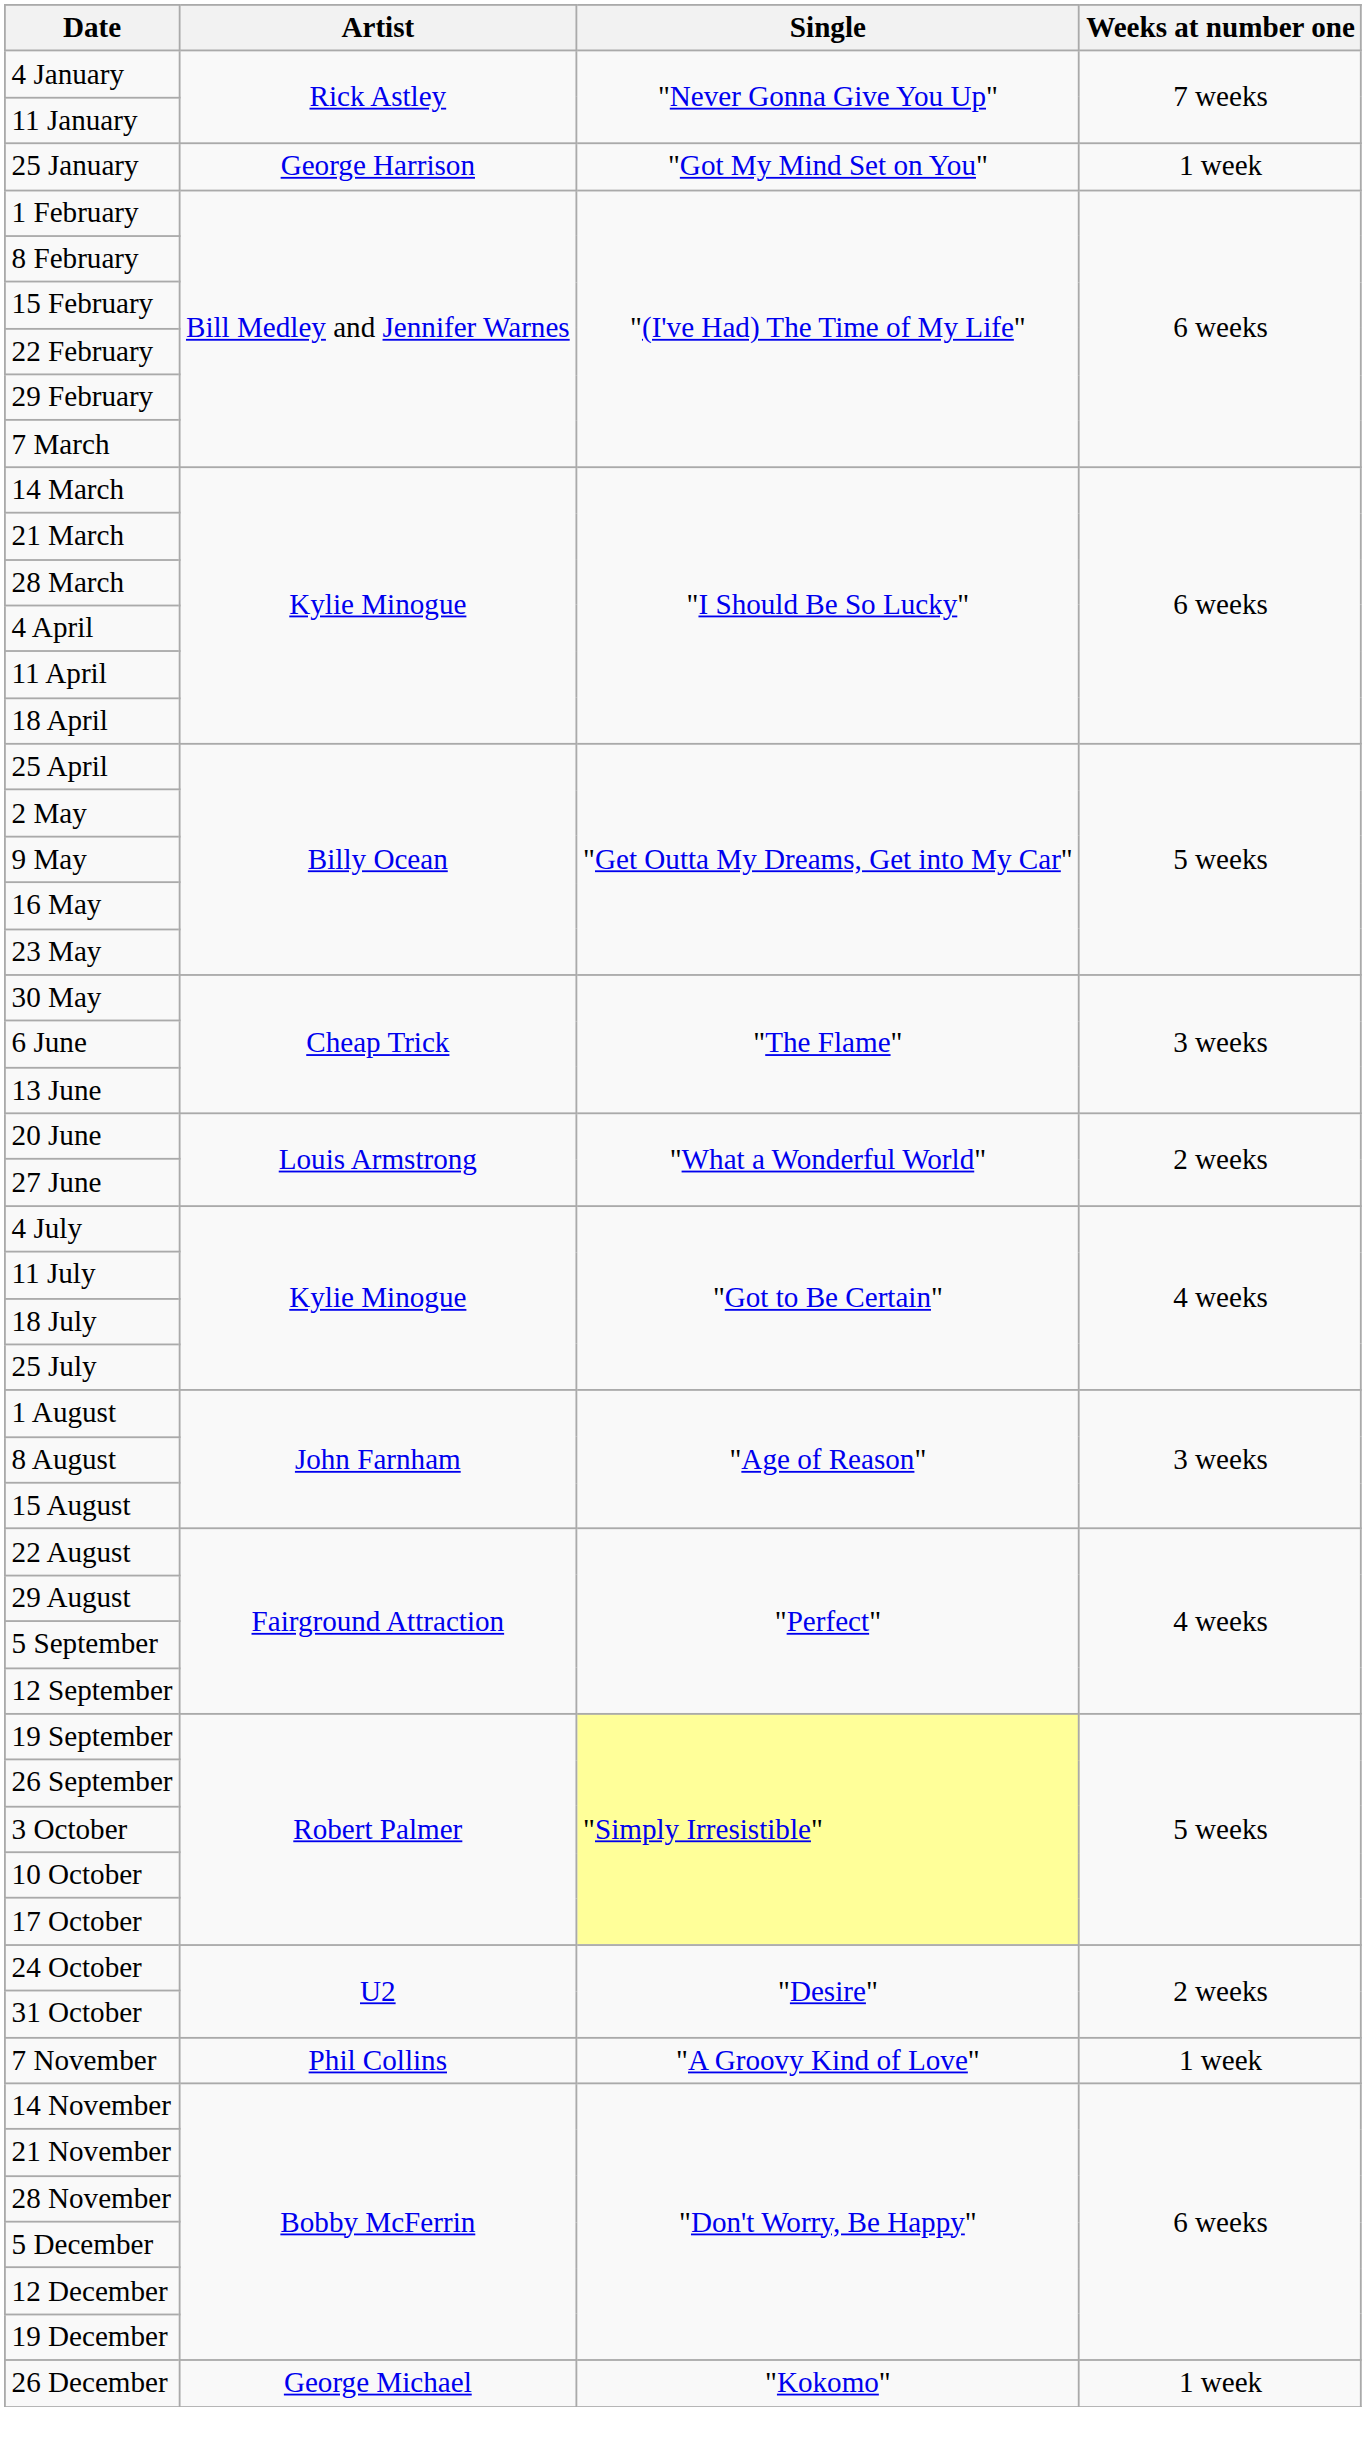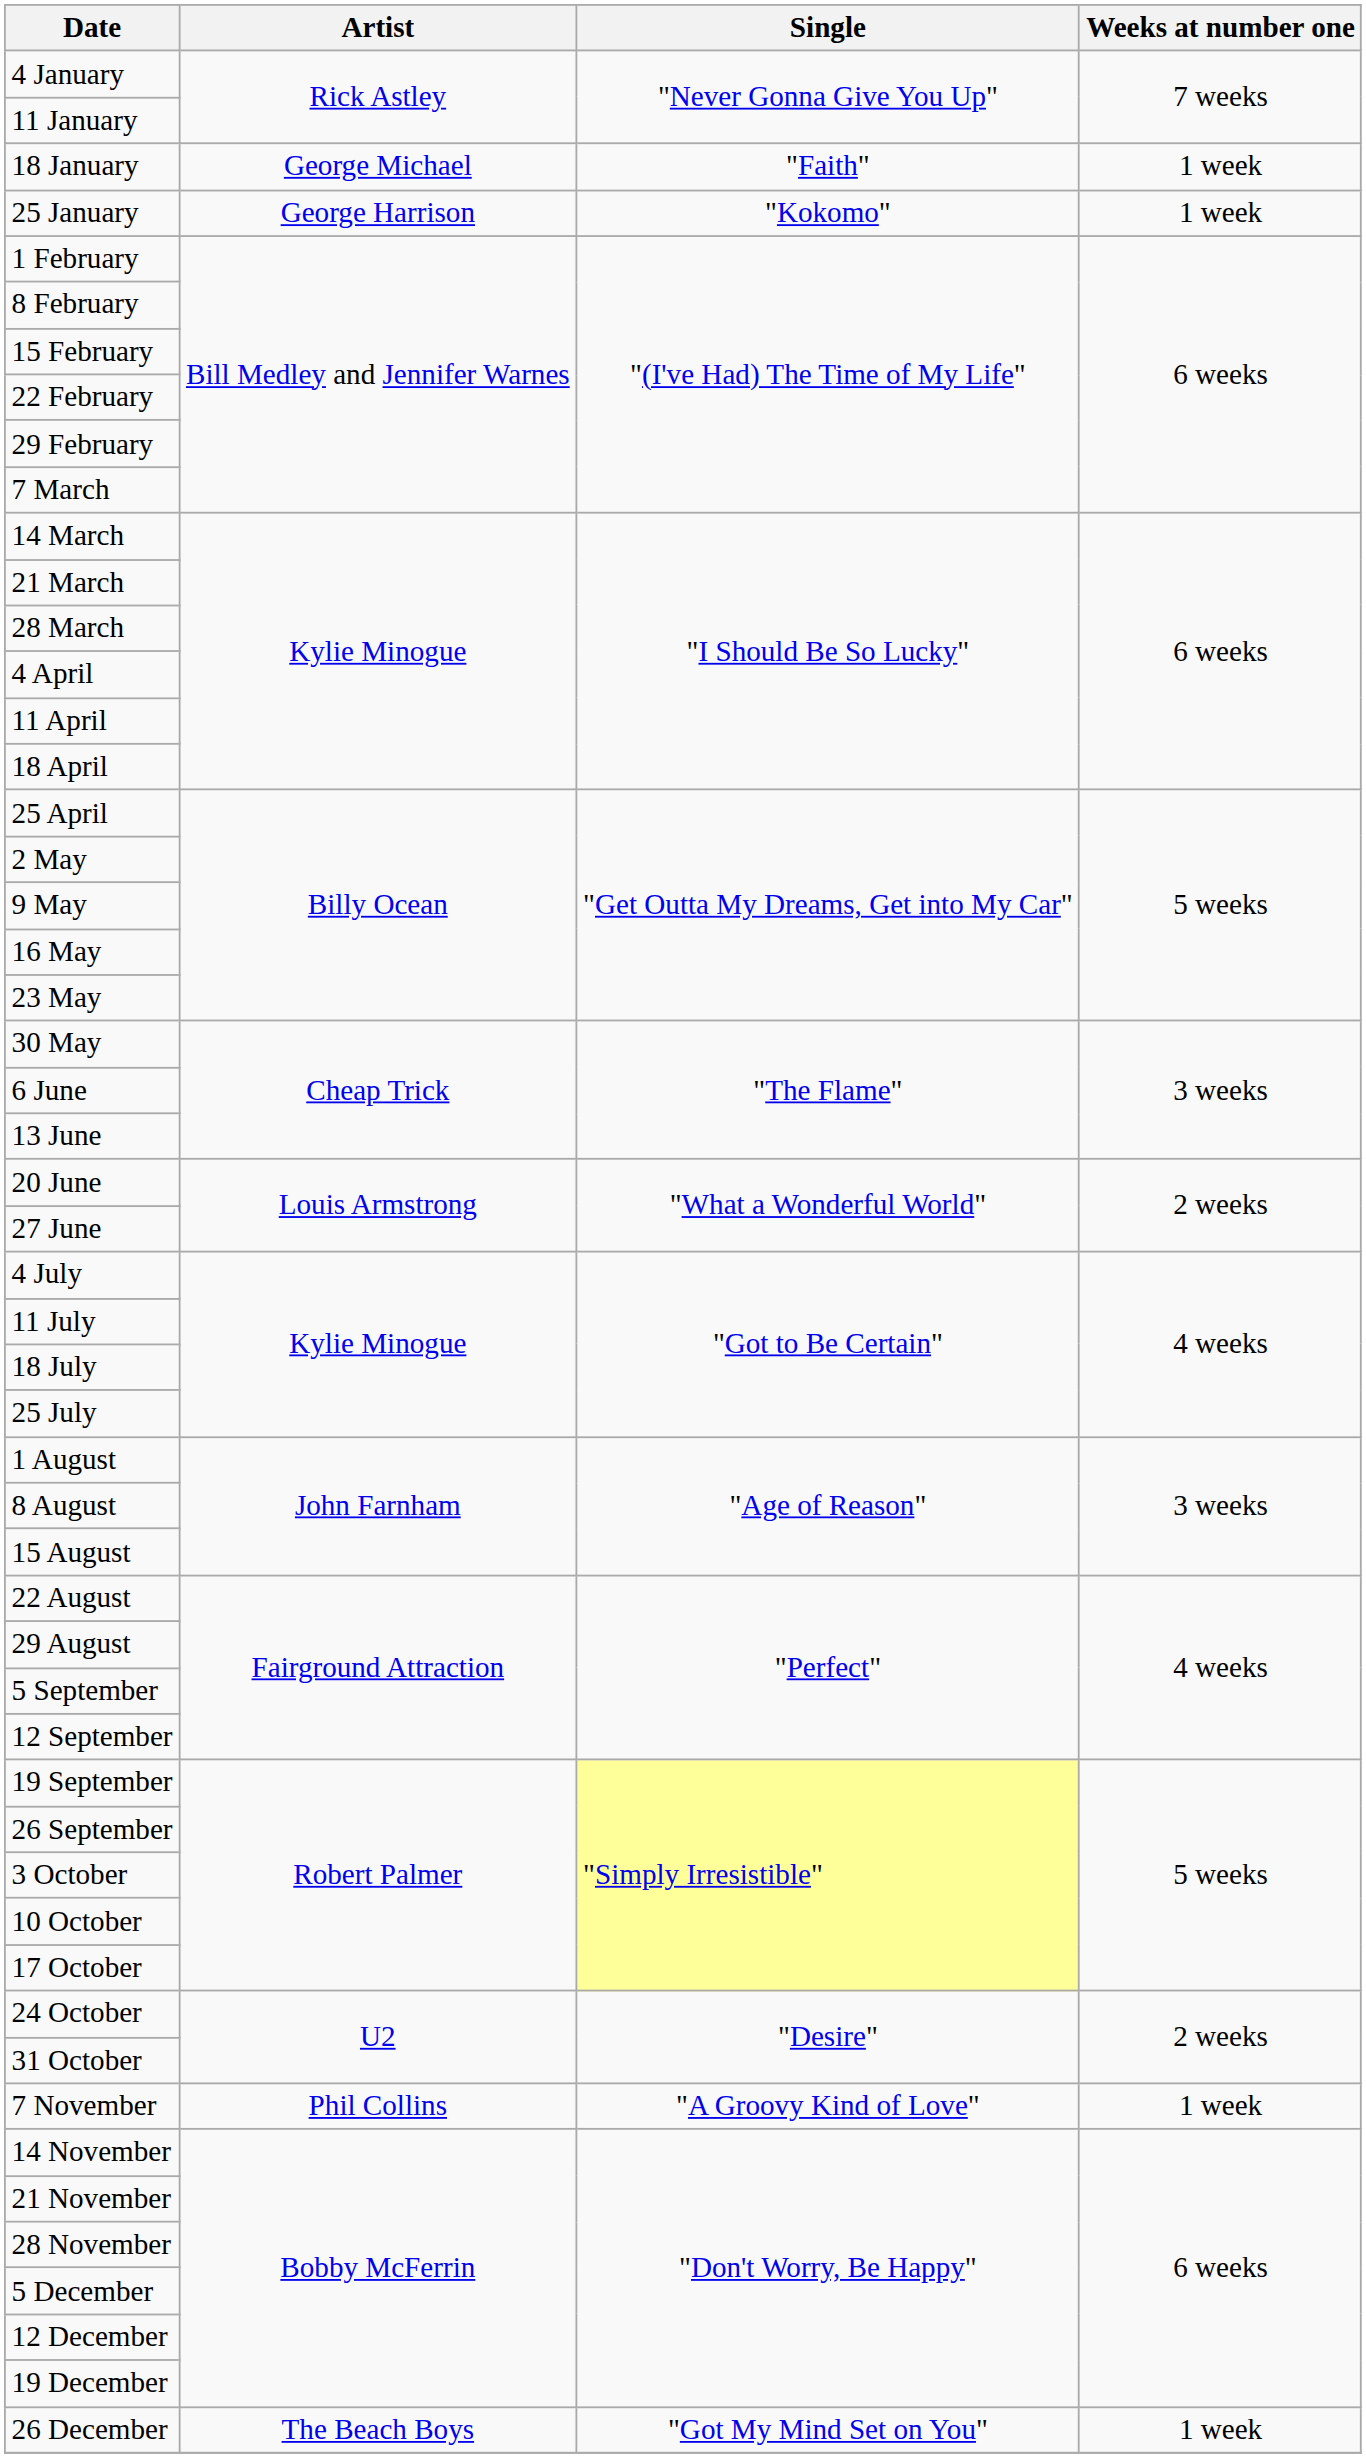 <table class="wikitable">
 <tr>
 <th>Date</th>
 <th>Artist</th>
 <th>Single</th>
 <th>Weeks at number one</th>
 </tr>
 <tr>
 <td>4 January</td>
 <td rowspan="2" align="center"><a href='#'>Rick Astley</a></td>
 <td rowspan="2" align="center">"<a href='#'>Never Gonna Give You Up</a>"</td>
 <td rowspan="2" align="center">7 weeks</td>
 </tr>
 <tr>
 <td>11 January</td>
 </tr>
 <tr>
+<td>18 January</td>
+<td align="center"><a href='#'>George Michael</a></td>
+<td align="center">"<a href='#'>Faith</a>"</td>
+<td align="center">1 week</td>
+</tr>
+<tr>
 <td>25 January</td>
 <td align="center"><a href='#'>George Harrison</a></td>
-<td align="center">"<a href='#'>Got My Mind Set on You</a>"</td>
+<td align="center">"<a href='#'>Kokomo</a>"</td>
 <td align="center">1 week</td>
 </tr>
 <tr>
 <td>1 February</td>
 <td rowspan="6" align="center"><a href='#'>Bill Medley</a> and <a href='#'>Jennifer Warnes</a></td>
 <td rowspan="6" align="center">"<a href='#'>(I've Had) The Time of My Life</a>"</td>
 <td rowspan="6" align="center">6 weeks</td>
 </tr>
 <tr>
 <td>8 February</td>
 </tr>
 <tr>
 <td>15 February</td>
 </tr>
 <tr>
 <td>22 February</td>
 </tr>
 <tr>
 <td>29 February</td>
 </tr>
 <tr>
 <td>7 March</td>
 </tr>
 <tr>
 <td>14 March</td>
 <td rowspan="6" align="center"><a href='#'>Kylie Minogue</a></td>
 <td rowspan="6" align="center">"<a href='#'>I Should Be So Lucky</a>"</td>
 <td rowspan="6" align="center">6 weeks</td>
 </tr>
 <tr>
 <td>21 March</td>
 </tr>
 <tr>
 <td>28 March</td>
 </tr>
 <tr>
 <td>4 April</td>
 </tr>
 <tr>
 <td>11 April</td>
 </tr>
 <tr>
 <td>18 April</td>
 </tr>
 <tr>
 <td>25 April</td>
 <td rowspan="5" align="center"><a href='#'>Billy Ocean</a></td>
 <td rowspan="5" align="center">"<a href='#'>Get Outta My Dreams, Get into My Car</a>"</td>
 <td rowspan="5" align="center">5 weeks</td>
 </tr>
 <tr>
 <td>2 May</td>
 </tr>
 <tr>
 <td>9 May</td>
 </tr>
 <tr>
 <td>16 May</td>
 </tr>
 <tr>
 <td>23 May</td>
 </tr>
 <tr>
 <td>30 May</td>
 <td rowspan="3" align="center"><a href='#'>Cheap Trick</a></td>
 <td rowspan="3" align="center">"<a href='#'>The Flame</a>"</td>
 <td rowspan="3" align="center">3 weeks</td>
 </tr>
 <tr>
 <td>6 June</td>
 </tr>
 <tr>
 <td>13 June</td>
 </tr>
 <tr>
 <td>20 June</td>
 <td rowspan="2" align="center"><a href='#'>Louis Armstrong</a></td>
 <td rowspan="2" align="center">"<a href='#'>What a Wonderful World</a>"</td>
 <td rowspan="2" align="center">2 weeks</td>
 </tr>
 <tr>
 <td>27 June</td>
 </tr>
 <tr>
 <td>4 July</td>
 <td rowspan="4" align="center"><a href='#'>Kylie Minogue</a></td>
 <td rowspan="4" align="center">"<a href='#'>Got to Be Certain</a>"</td>
 <td rowspan="4" align="center">4 weeks</td>
 </tr>
 <tr>
 <td>11 July</td>
 </tr>
 <tr>
 <td>18 July</td>
 </tr>
 <tr>
 <td>25 July</td>
 </tr>
 <tr>
 <td>1 August</td>
 <td rowspan="3" align="center"><a href='#'>John Farnham</a></td>
 <td rowspan="3" align="center">"<a href='#'>Age of Reason</a>"</td>
 <td rowspan="3" align="center">3 weeks</td>
 </tr>
 <tr>
 <td>8 August</td>
 </tr>
 <tr>
 <td>15 August</td>
 </tr>
 <tr>
 <td>22 August</td>
 <td rowspan="4" align="center"><a href='#'>Fairground Attraction</a></td>
 <td rowspan="4" align="center">"<a href='#'>Perfect</a>"</td>
 <td rowspan="4" align="center">4 weeks</td>
 </tr>
 <tr>
 <td>29 August</td>
 </tr>
 <tr>
 <td>5 September</td>
 </tr>
 <tr>
 <td>12 September</td>
 </tr>
 <tr>
 <td>19 September</td>
 <td rowspan="5" align="center"><a href='#'>Robert Palmer</a></td>
 <td bgcolor=#FFFF99 align="left" rowspan="5" align="center">"<a href='#'>Simply Irresistible</a>"</td>
 <td rowspan="5" align="center">5 weeks</td>
 </tr>
 <tr>
 <td>26 September</td>
 </tr>
 <tr>
 <td>3 October</td>
 </tr>
 <tr>
 <td>10 October</td>
 </tr>
 <tr>
 <td>17 October</td>
 </tr>
 <tr>
 <td>24 October</td>
 <td rowspan="2" align="center"><a href='#'>U2</a></td>
 <td rowspan="2" align="center">"<a href='#'>Desire</a>"</td>
 <td rowspan="2" align="center">2 weeks</td>
 </tr>
 <tr>
 <td>31 October</td>
 </tr>
 <tr>
 <td>7 November</td>
 <td align="center"><a href='#'>Phil Collins</a></td>
 <td align="center">"<a href='#'>A Groovy Kind of Love</a>"</td>
 <td align="center">1 week</td>
 </tr>
 <tr>
 <td>14 November</td>
 <td rowspan="6" align="center"><a href='#'>Bobby McFerrin</a></td>
 <td rowspan="6" align="center">"<a href='#'>Don't Worry, Be Happy</a>"</td>
 <td rowspan="6" align="center">6 weeks</td>
 </tr>
 <tr>
 <td>21 November</td>
 </tr>
 <tr>
 <td>28 November</td>
 </tr>
 <tr>
 <td>5 December</td>
 </tr>
 <tr>
 <td>12 December</td>
 </tr>
 <tr>
 <td>19 December</td>
 </tr>
 <tr>
 <td>26 December</td>
-<td align="center"><a href='#'>George Michael</a></td>
-<td align="center">"<a href='#'>Kokomo</a>"</td>
+<td align="center"><a href='#'>The Beach Boys</a></td>
+<td align="center">"<a href='#'>Got My Mind Set on You</a>"</td>
 <td align="center">1 week</td>
 </tr>
 <tr>
 </tr>
 </table>
